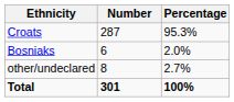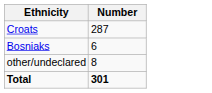 <table class="wikitable">
 <tr>
 <th width="100px">Ethnicity</th>
 <th width="80px">Number</th>
-<th width="80px">Percentage</th>
 </tr>
 <tr>
 <td><a href='#'>Croats</a></td>
 <td>287</td>
-<td>95.3%</td>
 </tr>
 <tr>
 <td><a href='#'>Bosniaks</a></td>
 <td>6</td>
-<td>2.0%</td>
 </tr>
 <tr>
 <td>other/undeclared</td>
 <td>8</td>
-<td>2.7%</td>
 </tr>
 <tr>
 <td><strong>Total</strong></td>
 <td><strong>301</strong></td>
-<td><strong>100%</strong></td>
 </tr>
 </table>
